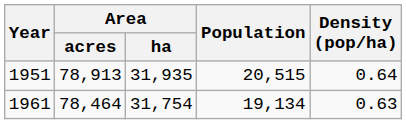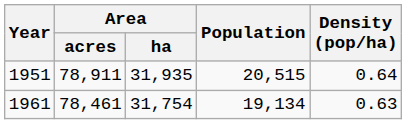 <table class="wikitable">
 <tr>
 <th rowspan="2">Year</th>
 <th colspan="2">Area</th>
 <th rowspan="2">Population<br></th>
 <th rowspan="2">Density<br>(pop/ha)</th>
 </tr>
 <tr>
 <th>acres</th>
 <th>ha</th>
 </tr>
 <tr>
 <td>1951</td>
-<td style="text-align:right;">78,913</td>
+<td style="text-align:right;">78,911</td>
 <td style="text-align:right;">31,935</td>
 <td style="text-align:right;">20,515</td>
 <td style="text-align:right;">0.64</td>
 </tr>
 <tr>
 <td>1961</td>
-<td style="text-align:right;">78,464</td>
+<td style="text-align:right;">78,461</td>
 <td style="text-align:right;">31,754</td>
 <td style="text-align:right;">19,134</td>
 <td style="text-align:right;">0.63</td>
 </tr>
 </table>
